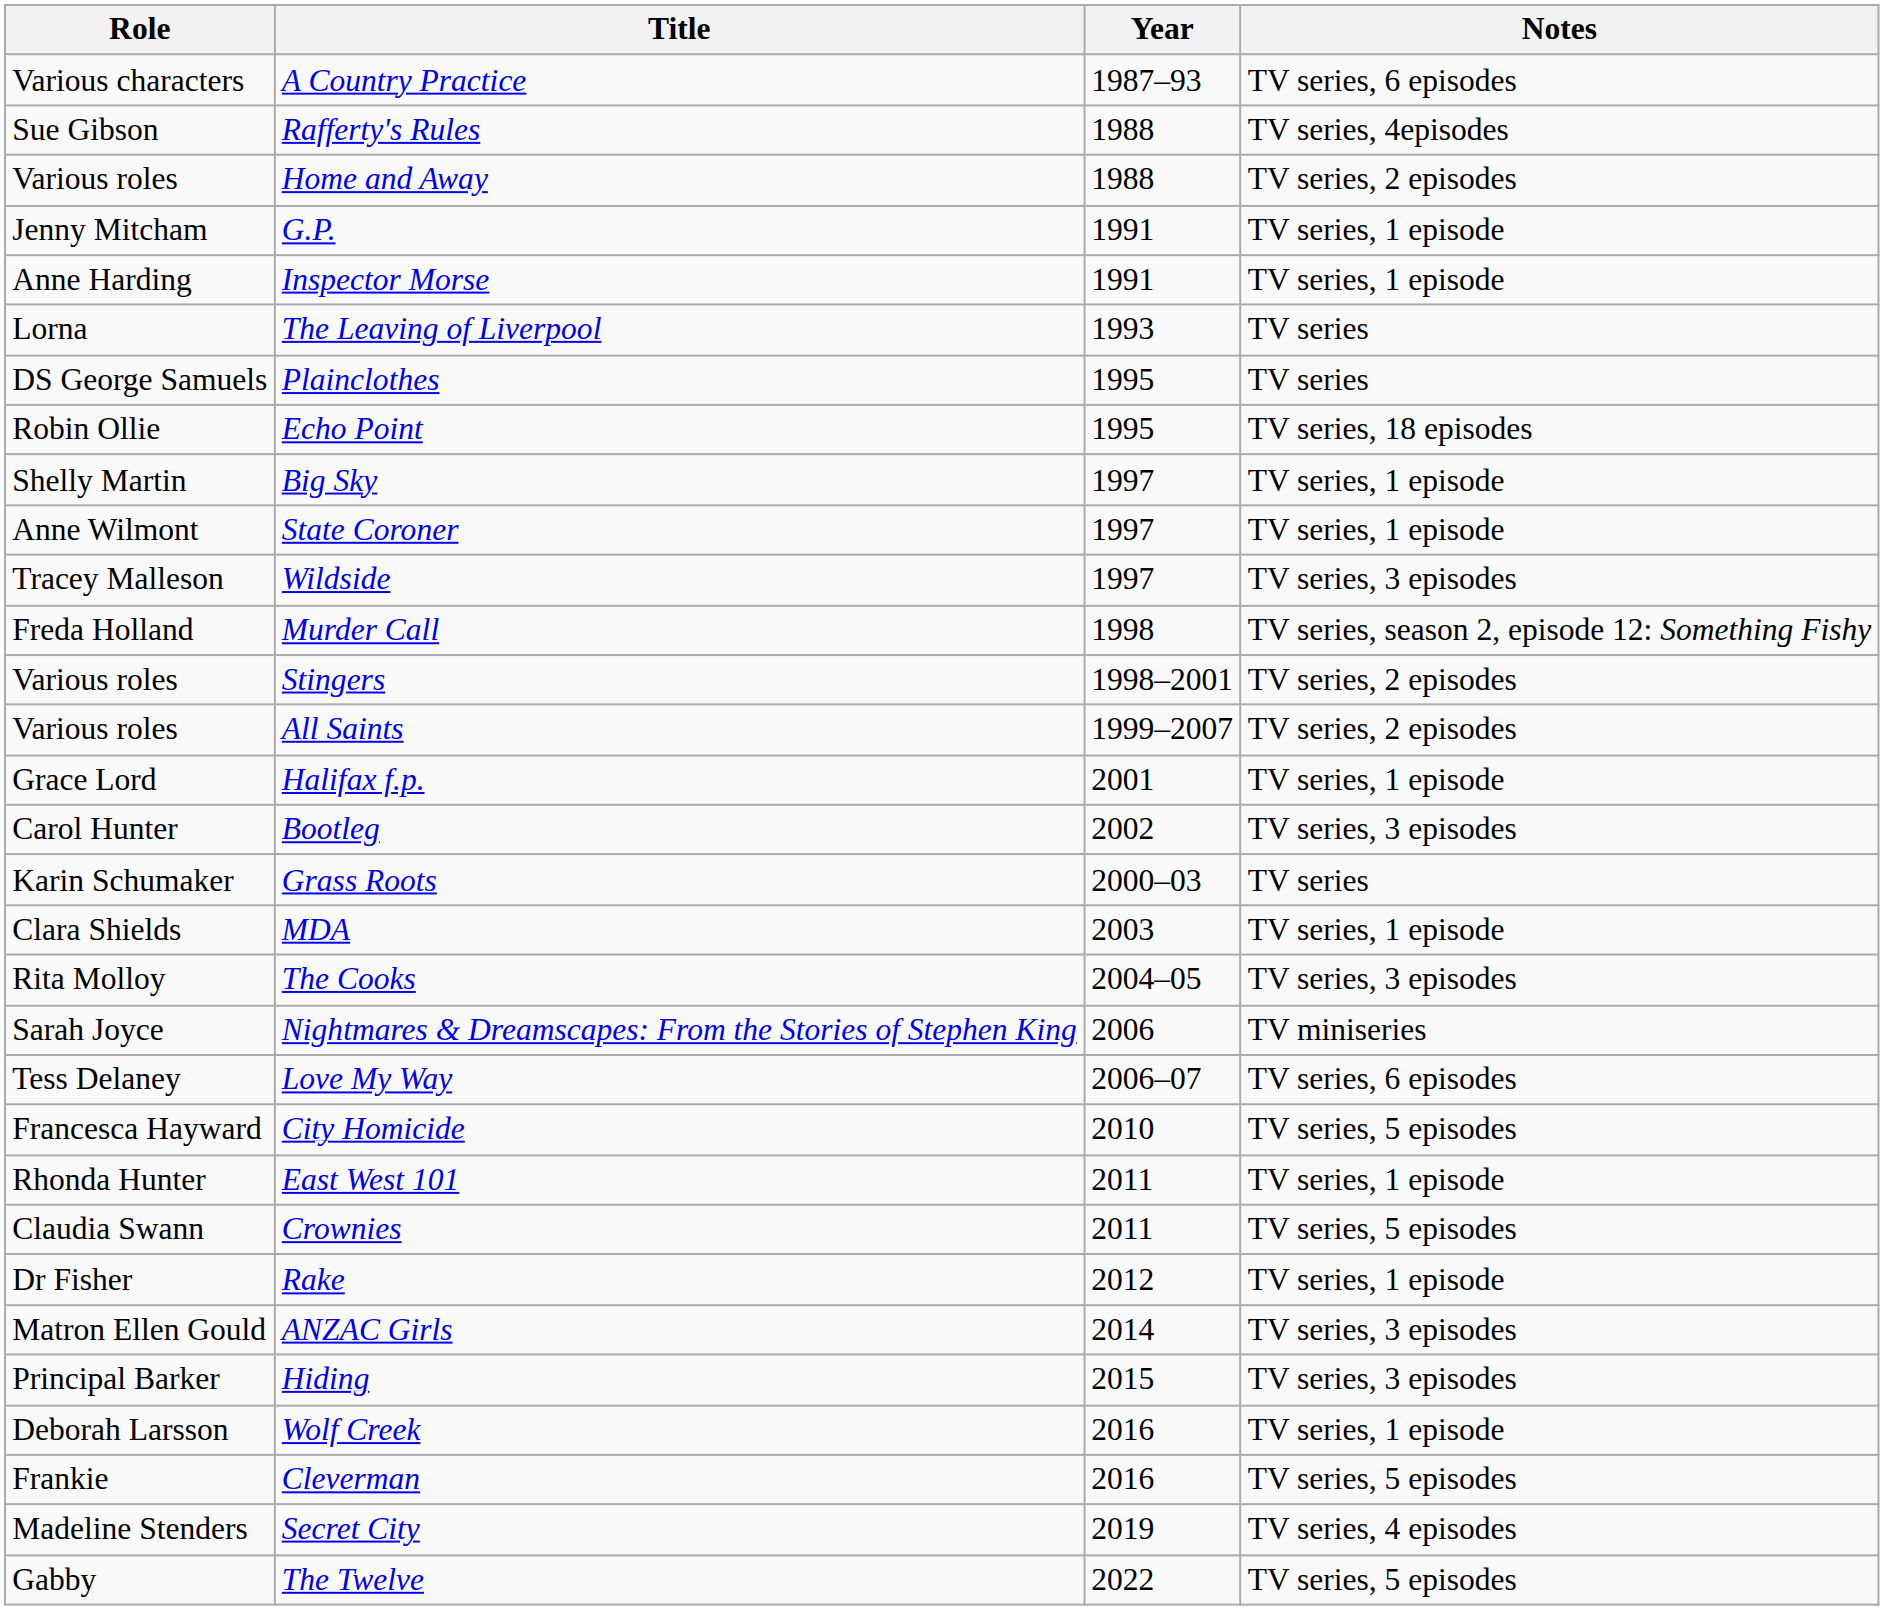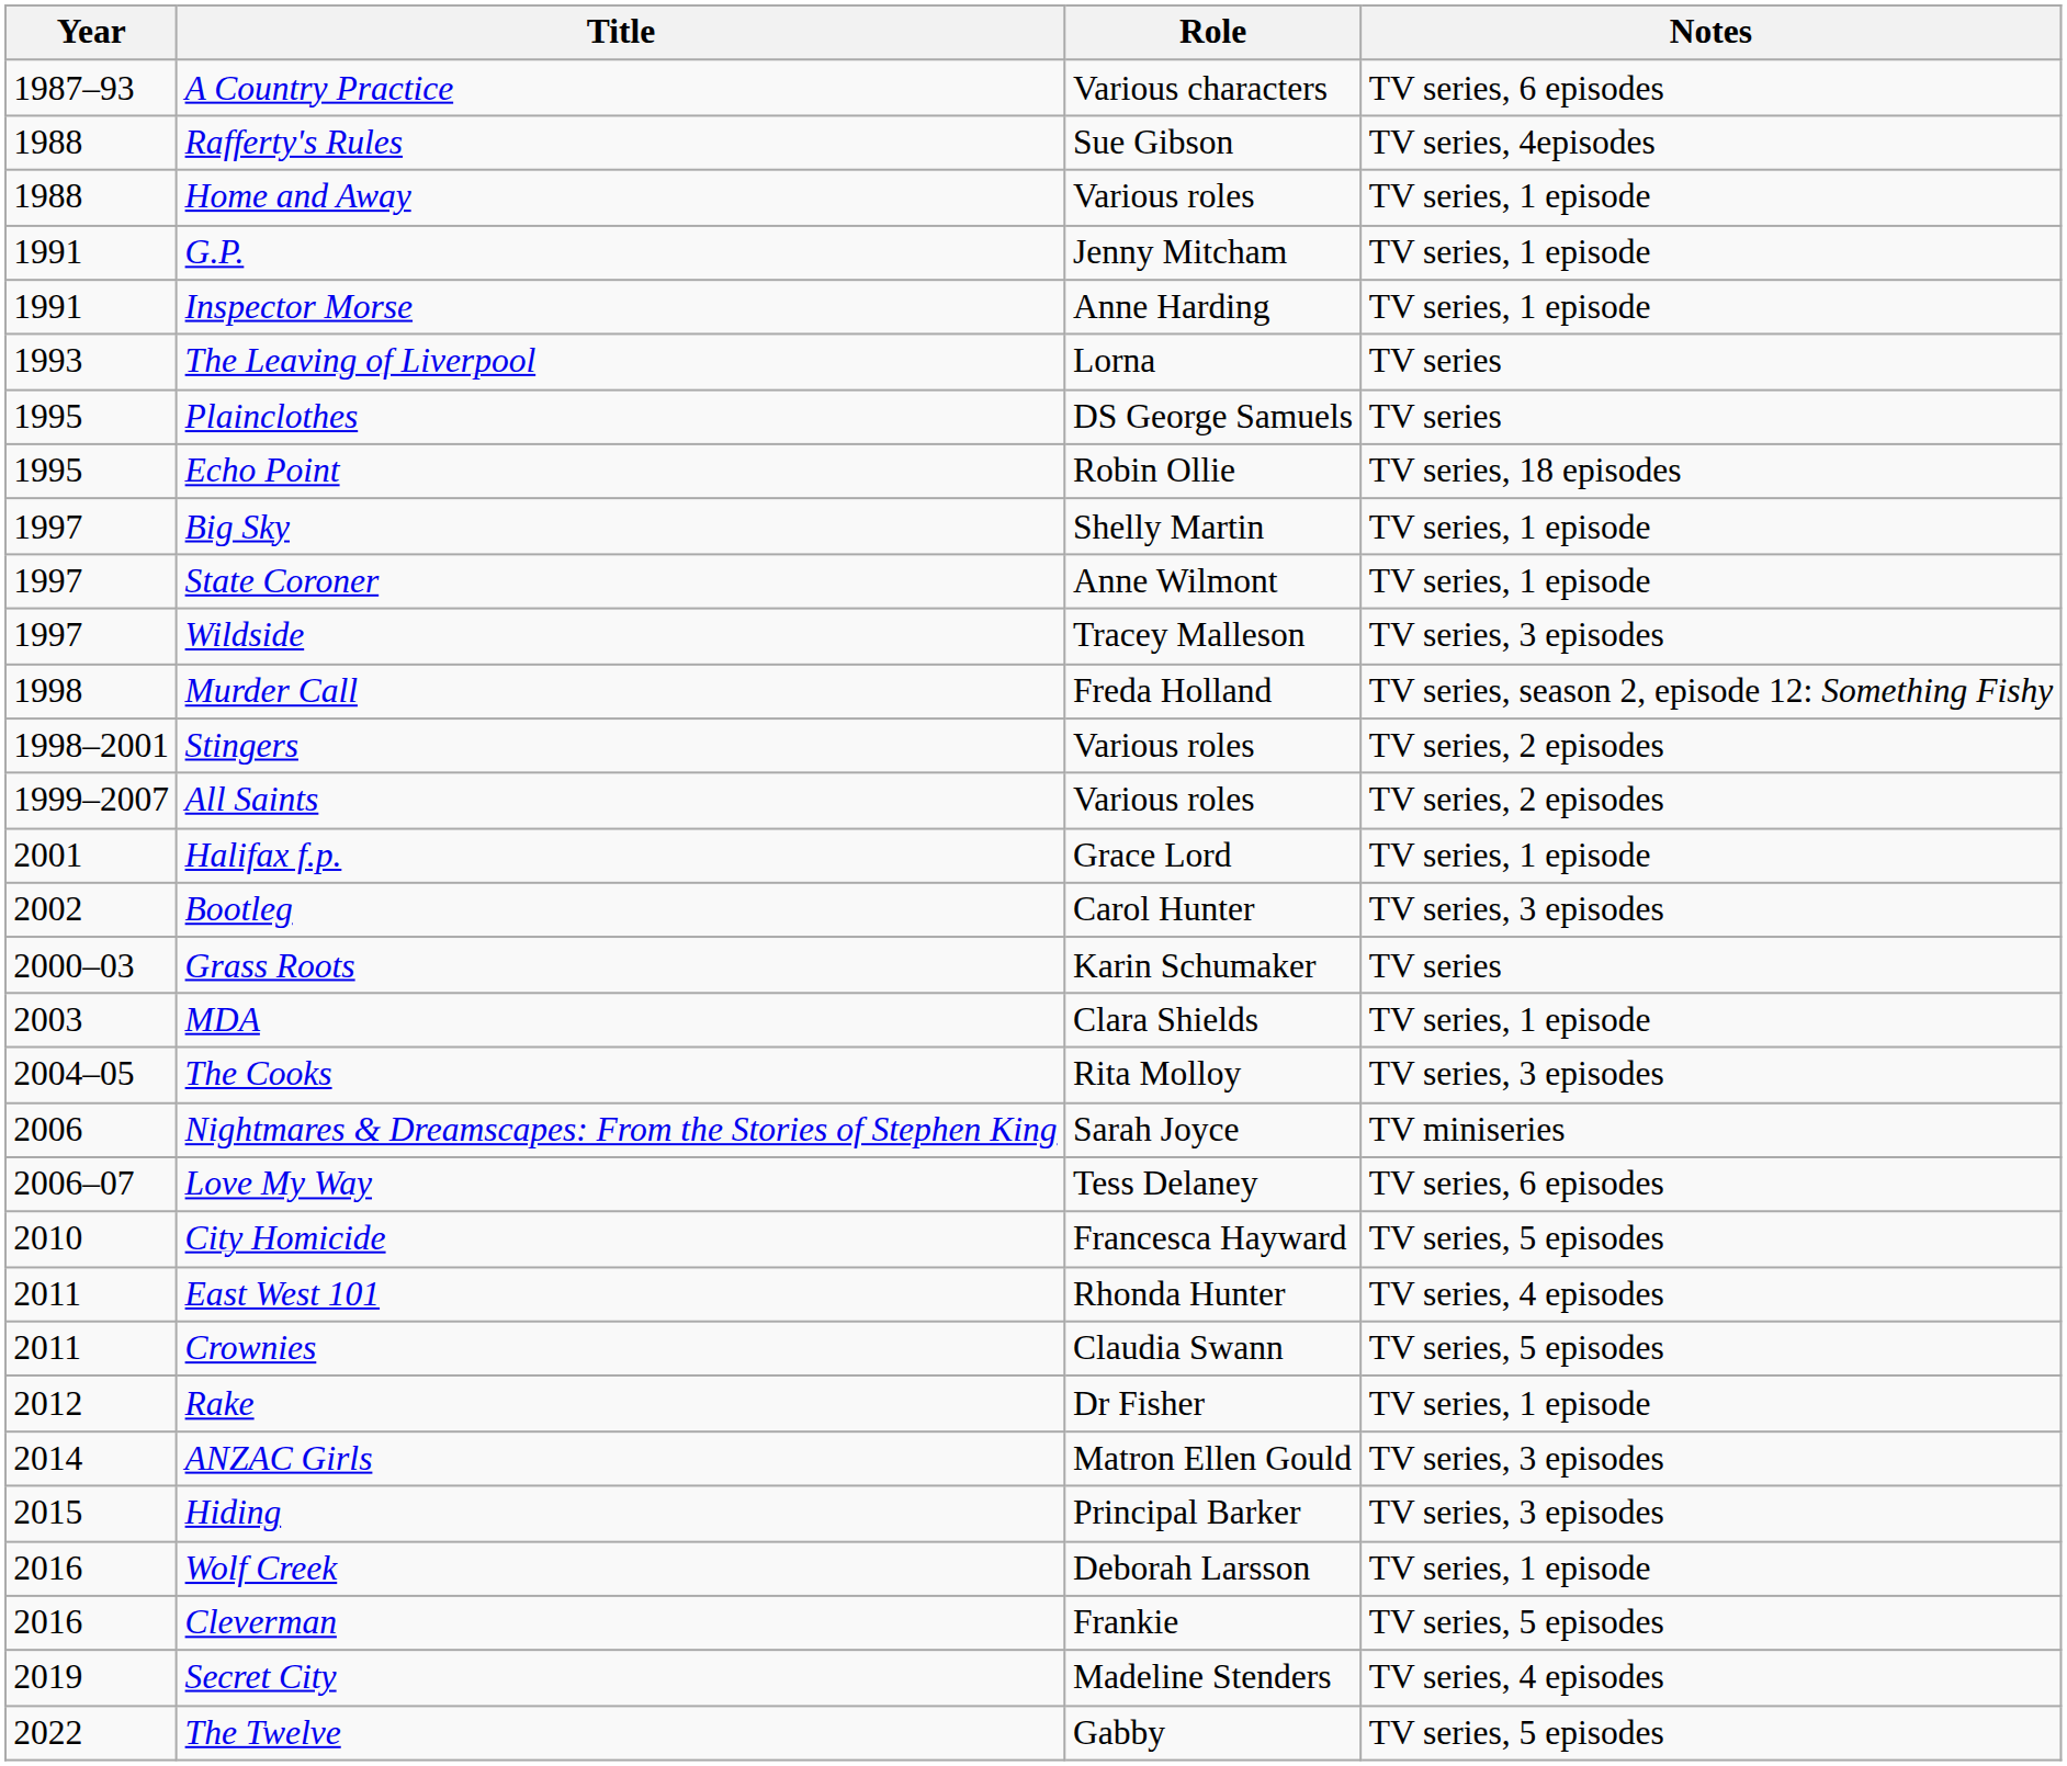 <table class="wikitable plainrowheaders sortable">
 <tr>
+<th scope="col">Year</th>
+<th scope="col">Title</th>
 <th scope="col">Role</th>
-<th scope="col">Title</th>
-<th scope="col">Year</th>
 <th class="unsortable">Notes</th>
 </tr>
 <tr>
+<td>1987–93</td>
+<td><em><a href='#'>A Country Practice</a></em></td>
 <td>Various characters</td>
-<td><em><a href='#'>A Country Practice</a></em></td>
-<td>1987–93</td>
 <td>TV series, 6 episodes</td>
 </tr>
 <tr>
+<td>1988</td>
+<td><em><a href='#'>Rafferty's Rules</a></em></td>
 <td>Sue Gibson</td>
-<td><em><a href='#'>Rafferty's Rules</a></em></td>
-<td>1988</td>
 <td>TV series, 4episodes</td>
 </tr>
 <tr>
+<td>1988</td>
+<td><em><a href='#'>Home and Away</a></em></td>
 <td>Various roles</td>
-<td><em><a href='#'>Home and Away</a></em></td>
-<td>1988</td>
+<td>TV series, 1 episode</td>
+</tr>
+<tr>
+<td>1991</td>
+<td><em><a href='#'>G.P.</a></em></td>
+<td>Jenny Mitcham</td>
+<td>TV series, 1 episode</td>
+</tr>
+<tr>
+<td>1991</td>
+<td><em><a href='#'>Inspector Morse</a></em></td>
+<td>Anne Harding</td>
+<td>TV series, 1 episode</td>
+</tr>
+<tr>
+<td>1993</td>
+<td><a href='#'><em>The Leaving of Liverpool</em></a></td>
+<td>Lorna</td>
+<td>TV series</td>
+</tr>
+<tr>
+<td>1995</td>
+<td><em><a href='#'>Plainclothes</a></em></td>
+<td>DS George Samuels</td>
+<td>TV series</td>
+</tr>
+<tr>
+<td>1995</td>
+<td><em><a href='#'>Echo Point</a></em></td>
+<td>Robin Ollie</td>
+<td>TV series, 18 episodes</td>
+</tr>
+<tr>
+<td>1997</td>
+<td><em><a href='#'>Big Sky</a></em></td>
+<td>Shelly Martin</td>
+<td>TV series, 1 episode</td>
+</tr>
+<tr>
+<td>1997</td>
+<td><em><a href='#'>State Coroner</a></em></td>
+<td>Anne Wilmont</td>
+<td>TV series, 1 episode</td>
+</tr>
+<tr>
+<td>1997</td>
+<td><em><a href='#'>Wildside</a></em></td>
+<td>Tracey Malleson</td>
+<td>TV series, 3 episodes</td>
+</tr>
+<tr>
+<td>1998</td>
+<td><em><a href='#'>Murder Call</a></em></td>
+<td>Freda Holland</td>
+<td>TV series, season 2, episode 12: <em>Something Fishy</em></td>
+</tr>
+<tr>
+<td>1998–2001</td>
+<td><em><a href='#'>Stingers</a></em></td>
+<td>Various roles</td>
 <td>TV series, 2 episodes</td>
 </tr>
 <tr>
-<td>Jenny Mitcham</td>
-<td><em><a href='#'>G.P.</a></em></td>
-<td>1991</td>
+<td>1999–2007</td>
+<td><a href='#'><em>All Saints</em></a></td>
+<td>Various roles</td>
+<td>TV series, 2 episodes</td>
+</tr>
+<tr>
+<td>2001</td>
+<td><em><a href='#'>Halifax f.p.</a></em></td>
+<td>Grace Lord</td>
 <td>TV series, 1 episode</td>
 </tr>
 <tr>
-<td>Anne Harding</td>
-<td><em><a href='#'>Inspector Morse</a></em></td>
-<td>1991</td>
+<td>2002</td>
+<td><em><a href='#'>Bootleg</a></em></td>
+<td>Carol Hunter</td>
+<td>TV series, 3 episodes</td>
+</tr>
+<tr>
+<td>2000–03</td>
+<td><em><a href='#'>Grass Roots</a></em></td>
+<td>Karin Schumaker</td>
+<td>TV series</td>
+</tr>
+<tr>
+<td>2003</td>
+<td><em><a href='#'>MDA</a></em></td>
+<td>Clara Shields</td>
 <td>TV series, 1 episode</td>
 </tr>
 <tr>
-<td>Lorna</td>
-<td><a href='#'><em>The Leaving of Liverpool</em></a></td>
-<td>1993</td>
-<td>TV series</td>
+<td>2004–05</td>
+<td><em><a href='#'>The Cooks</a></em></td>
+<td>Rita Molloy</td>
+<td>TV series, 3 episodes</td>
 </tr>
 <tr>
-<td>DS George Samuels</td>
-<td><em><a href='#'>Plainclothes</a></em></td>
-<td>1995</td>
-<td>TV series</td>
+<td>2006</td>
+<td><em><a href='#'>Nightmares & Dreamscapes: From the Stories of Stephen King</a></em></td>
+<td>Sarah Joyce</td>
+<td>TV miniseries</td>
 </tr>
 <tr>
-<td>Robin Ollie</td>
-<td><em><a href='#'>Echo Point</a></em></td>
-<td>1995</td>
-<td>TV series, 18 episodes</td>
+<td>2006–07</td>
+<td><em><a href='#'>Love My Way</a></em></td>
+<td>Tess Delaney</td>
+<td>TV series, 6 episodes</td>
 </tr>
 <tr>
-<td>Shelly Martin</td>
-<td><em><a href='#'>Big Sky</a></em></td>
-<td>1997</td>
+<td>2010</td>
+<td><em><a href='#'>City Homicide</a></em></td>
+<td>Francesca Hayward</td>
+<td>TV series, 5 episodes</td>
+</tr>
+<tr>
+<td>2011</td>
+<td><em><a href='#'>East West 101</a></em></td>
+<td>Rhonda Hunter</td>
+<td>TV series, 4 episodes</td>
+</tr>
+<tr>
+<td>2011</td>
+<td><em><a href='#'>Crownies</a></em></td>
+<td>Claudia Swann</td>
+<td>TV series, 5 episodes</td>
+</tr>
+<tr>
+<td>2012</td>
+<td><a href='#'><em>Rake</em></a></td>
+<td>Dr Fisher</td>
 <td>TV series, 1 episode</td>
 </tr>
 <tr>
-<td>Anne Wilmont</td>
-<td><em><a href='#'>State Coroner</a></em></td>
-<td>1997</td>
+<td>2014</td>
+<td><em><a href='#'>ANZAC Girls</a></em></td>
+<td>Matron Ellen Gould</td>
+<td>TV series, 3 episodes</td>
+</tr>
+<tr>
+<td>2015</td>
+<td><a href='#'><em>Hiding</em></a></td>
+<td>Principal Barker</td>
+<td>TV series, 3 episodes</td>
+</tr>
+<tr>
+<td>2016</td>
+<td><a href='#'><em>Wolf Creek</em></a></td>
+<td>Deborah Larsson</td>
 <td>TV series, 1 episode</td>
 </tr>
 <tr>
-<td>Tracey Malleson</td>
-<td><em><a href='#'>Wildside</a></em></td>
-<td>1997</td>
-<td>TV series, 3 episodes</td>
-</tr>
-<tr>
-<td>Freda Holland</td>
-<td><em><a href='#'>Murder Call</a></em></td>
-<td>1998</td>
-<td>TV series, season 2, episode 12: <em>Something Fishy</em></td>
-</tr>
-<tr>
-<td>Various roles</td>
-<td><em><a href='#'>Stingers</a></em></td>
-<td>1998–2001</td>
-<td>TV series, 2 episodes</td>
-</tr>
-<tr>
-<td>Various roles</td>
-<td><a href='#'><em>All Saints</em></a></td>
-<td>1999–2007</td>
-<td>TV series, 2 episodes</td>
-</tr>
-<tr>
-<td>Grace Lord</td>
-<td><em><a href='#'>Halifax f.p.</a></em></td>
-<td>2001</td>
-<td>TV series, 1 episode</td>
-</tr>
-<tr>
-<td>Carol Hunter</td>
-<td><em><a href='#'>Bootleg</a></em></td>
-<td>2002</td>
-<td>TV series, 3 episodes</td>
-</tr>
-<tr>
-<td>Karin Schumaker</td>
-<td><em><a href='#'>Grass Roots</a></em></td>
-<td>2000–03</td>
-<td>TV series</td>
-</tr>
-<tr>
-<td>Clara Shields</td>
-<td><em><a href='#'>MDA</a></em></td>
-<td>2003</td>
-<td>TV series, 1 episode</td>
-</tr>
-<tr>
-<td>Rita Molloy</td>
-<td><em><a href='#'>The Cooks</a></em></td>
-<td>2004–05</td>
-<td>TV series, 3 episodes</td>
-</tr>
-<tr>
-<td>Sarah Joyce</td>
-<td><em><a href='#'>Nightmares & Dreamscapes: From the Stories of Stephen King</a></em></td>
-<td>2006</td>
-<td>TV miniseries</td>
-</tr>
-<tr>
-<td>Tess Delaney</td>
-<td><em><a href='#'>Love My Way</a></em></td>
-<td>2006–07</td>
-<td>TV series, 6 episodes</td>
-</tr>
-<tr>
-<td>Francesca Hayward</td>
-<td><em><a href='#'>City Homicide</a></em></td>
-<td>2010</td>
+<td>2016</td>
+<td><a href='#'><em>Cleverman</em></a></td>
+<td>Frankie</td>
 <td>TV series, 5 episodes</td>
 </tr>
 <tr>
-<td>Rhonda Hunter</td>
-<td><em><a href='#'>East West 101</a></em></td>
-<td>2011</td>
-<td>TV series, 1 episode</td>
-</tr>
-<tr>
-<td>Claudia Swann</td>
-<td><em><a href='#'>Crownies</a></em></td>
-<td>2011</td>
-<td>TV series, 5 episodes</td>
-</tr>
-<tr>
-<td>Dr Fisher</td>
-<td><a href='#'><em>Rake</em></a></td>
-<td>2012</td>
-<td>TV series, 1 episode</td>
-</tr>
-<tr>
-<td>Matron Ellen Gould</td>
-<td><em><a href='#'>ANZAC Girls</a></em></td>
-<td>2014</td>
-<td>TV series, 3 episodes</td>
-</tr>
-<tr>
-<td>Principal Barker</td>
-<td><a href='#'><em>Hiding</em></a></td>
-<td>2015</td>
-<td>TV series, 3 episodes</td>
-</tr>
-<tr>
-<td>Deborah Larsson</td>
-<td><a href='#'><em>Wolf Creek</em></a></td>
-<td>2016</td>
-<td>TV series, 1 episode</td>
-</tr>
-<tr>
-<td>Frankie</td>
-<td><a href='#'><em>Cleverman</em></a></td>
-<td>2016</td>
-<td>TV series, 5 episodes</td>
-</tr>
-<tr>
+<td>2019</td>
+<td><a href='#'><em>Secret City</em></a></td>
 <td>Madeline Stenders</td>
-<td><a href='#'><em>Secret City</em></a></td>
-<td>2019</td>
 <td>TV series, 4 episodes</td>
 </tr>
 <tr>
+<td>2022</td>
+<td><a href='#'><em>The Twelve</em></a></td>
 <td>Gabby</td>
-<td><a href='#'><em>The Twelve</em></a></td>
-<td>2022</td>
 <td>TV series, 5 episodes</td>
 </tr>
 </table>
